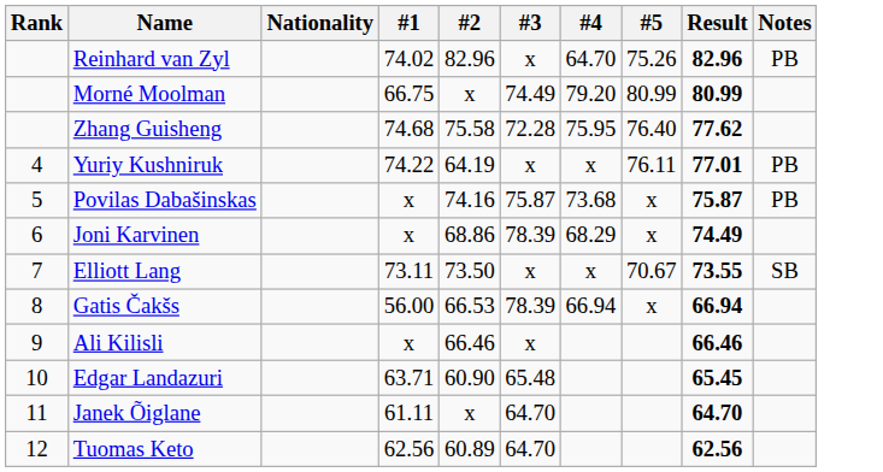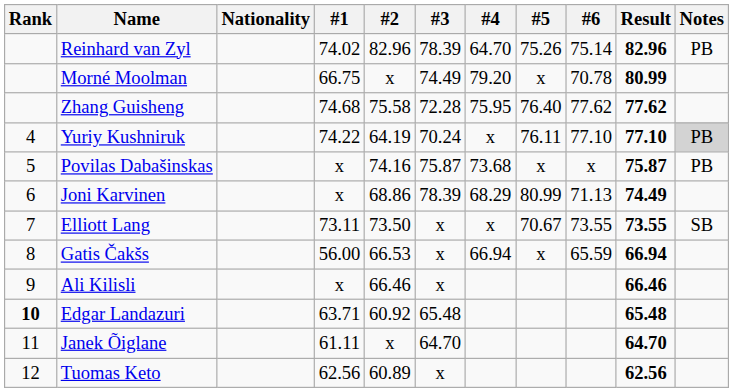 <table class="wikitable sortable" style="text-align:center">
 <tr>
 <th>Rank</th>
 <th>Name</th>
 <th>Nationality</th>
 <th>#1</th>
 <th>#2</th>
 <th>#3</th>
 <th>#4</th>
 <th>#5</th>
+<th>#6</th>
 <th>Result</th>
 <th>Notes</th>
 </tr>
 <tr>
 <td></td>
 <td align=left><a href='#'>Reinhard van Zyl</a></td>
 <td align=left></td>
 <td>74.02</td>
 <td>82.96</td>
-<td>x</td>
+<td>78.39</td>
 <td>64.70</td>
 <td>75.26</td>
+<td>75.14</td>
 <td><strong>82.96</strong></td>
 <td>PB</td>
 </tr>
 <tr>
 <td></td>
 <td align=left><a href='#'>Morné Moolman</a></td>
 <td align=left></td>
 <td>66.75</td>
 <td>x</td>
 <td>74.49</td>
 <td>79.20</td>
-<td>80.99</td>
+<td>x</td>
+<td>70.78</td>
 <td><strong>80.99</strong></td>
 <td></td>
 </tr>
 <tr>
 <td></td>
 <td align=left><a href='#'>Zhang Guisheng</a></td>
 <td align=left></td>
 <td>74.68</td>
 <td>75.58</td>
 <td>72.28</td>
 <td>75.95</td>
 <td>76.40</td>
+<td>77.62</td>
 <td><strong>77.62</strong></td>
 <td></td>
 </tr>
 <tr>
 <td>4</td>
 <td align=left><a href='#'>Yuriy Kushniruk</a></td>
 <td align=left></td>
 <td>74.22</td>
 <td>64.19</td>
-<td>x</td>
+<td>70.24</td>
 <td>x</td>
 <td>76.11</td>
-<td><strong>77.01</strong></td>
-<td>PB</td>
+<td>77.10</td>
+<td><strong>77.10</strong></td>
+<td style="background: lightgrey;">PB</td>
 </tr>
 <tr>
 <td>5</td>
 <td align=left><a href='#'>Povilas Dabašinskas</a></td>
 <td align=left></td>
 <td>x</td>
 <td>74.16</td>
 <td>75.87</td>
 <td>73.68</td>
+<td>x</td>
 <td>x</td>
 <td><strong>75.87</strong></td>
 <td>PB</td>
 </tr>
 <tr>
 <td>6</td>
 <td align=left><a href='#'>Joni Karvinen</a></td>
 <td align=left></td>
 <td>x</td>
 <td>68.86</td>
 <td>78.39</td>
 <td>68.29</td>
-<td>x</td>
+<td>80.99</td>
+<td>71.13</td>
 <td><strong>74.49</strong></td>
 <td></td>
 </tr>
 <tr>
 <td>7</td>
 <td align=left><a href='#'>Elliott Lang</a></td>
 <td align=left></td>
 <td>73.11</td>
 <td>73.50</td>
 <td>x</td>
 <td>x</td>
 <td>70.67</td>
+<td>73.55</td>
 <td><strong>73.55</strong></td>
 <td>SB</td>
 </tr>
 <tr>
 <td>8</td>
 <td align=left><a href='#'>Gatis Čakšs</a></td>
 <td align=left></td>
 <td>56.00</td>
 <td>66.53</td>
-<td>78.39</td>
+<td>x</td>
 <td>66.94</td>
 <td>x</td>
+<td>65.59</td>
 <td><strong> 66.94</strong></td>
 <td></td>
 </tr>
 <tr>
 <td>9</td>
 <td align=left><a href='#'>Ali Kilisli</a></td>
 <td align=left></td>
 <td>x</td>
 <td>66.46</td>
 <td>x</td>
 <td></td>
 <td></td>
+<td></td>
 <td><strong>66.46</strong></td>
 <td></td>
 </tr>
 <tr>
-<td>10</td>
+<td><strong>10</strong></td>
 <td align=left><a href='#'>Edgar Landazuri</a></td>
 <td align=left></td>
 <td>63.71</td>
-<td>60.90</td>
+<td>60.92</td>
 <td>65.48</td>
 <td></td>
 <td></td>
-<td><strong>65.45</strong></td>
+<td></td>
+<td><strong>65.48</strong></td>
 <td></td>
 </tr>
 <tr>
 <td>11</td>
 <td align=left><a href='#'>Janek Õiglane</a></td>
 <td align=left></td>
 <td>61.11</td>
 <td>x</td>
 <td>64.70</td>
 <td></td>
 <td></td>
+<td></td>
 <td><strong>64.70</strong></td>
 <td></td>
 </tr>
 <tr>
 <td>12</td>
 <td align=left><a href='#'>Tuomas Keto</a></td>
 <td align=left></td>
 <td>62.56</td>
 <td>60.89</td>
-<td>64.70</td>
+<td>x</td>
+<td></td>
 <td></td>
 <td></td>
 <td><strong>62.56</strong></td>
 <td></td>
 </tr>
 </table>
